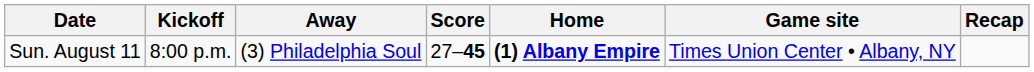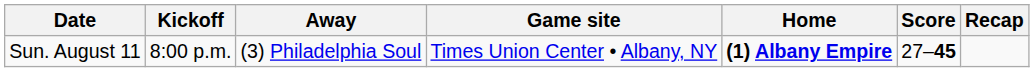 <table class="wikitable" style="font-size: 95%;">
 <tr>
 <th>Date</th>
 <th>Kickoff</th>
 <th>Away</th>
+<th>Game site</th>
+<th>Home</th>
 <th>Score</th>
-<th>Home</th>
-<th>Game site</th>
 <th>Recap</th>
 </tr>
 <tr>
 <td align="center">Sun. August 11</td>
 <td align="center">8:00 p.m.</td>
 <td align="center">(3) <a href='#'>Philadelphia Soul</a></td>
+<td align="center"><a href='#'>Times Union Center</a> • <a href='#'>Albany, NY</a></td>
+<td align="center"><strong>(1) <a href='#'>Albany Empire</a></strong></td>
 <td align="center">27–<strong>45</strong></td>
-<td align="center"><strong>(1) <a href='#'>Albany Empire</a></strong></td>
-<td align="center"><a href='#'>Times Union Center</a> • <a href='#'>Albany, NY</a></td>
 <td align="center"></td>
 </tr>
 </table>
